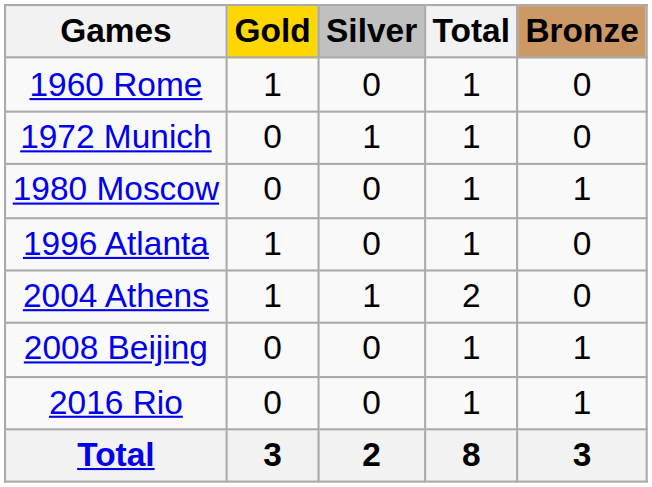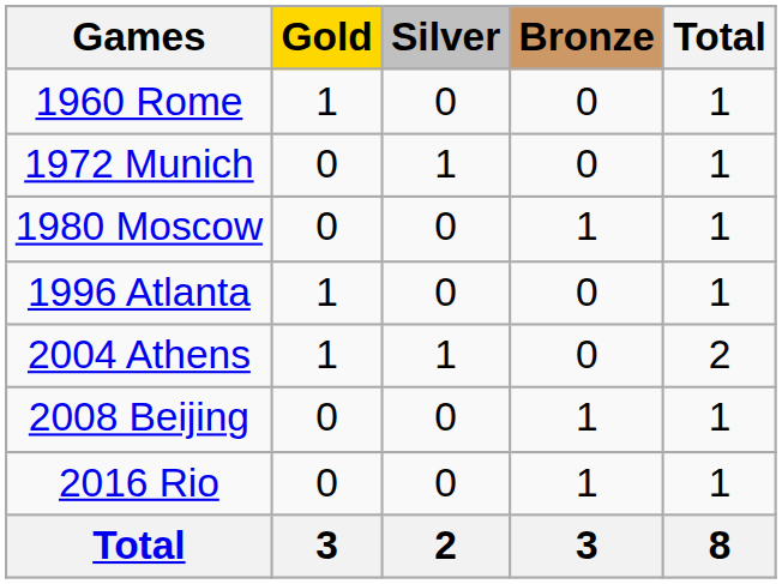 <table class="wikitable sortable" style="text-align:center">
 <tr>
 <th>Games</th>
 <th style="background-color:gold;">Gold</th>
 <th style="background-color:silver;">Silver</th>
+<th style="background-color:#c96;">Bronze</th>
 <th>Total</th>
-<th style="background-color:#c96;">Bronze</th>
 </tr>
 <tr>
 <td><a href='#'>1960 Rome</a></td>
 <td>1</td>
 <td>0</td>
+<td>0</td>
 <td>1</td>
-<td>0</td>
 </tr>
 <tr>
 <td><a href='#'>1972 Munich</a></td>
 <td>0</td>
 <td>1</td>
+<td>0</td>
 <td>1</td>
-<td>0</td>
 </tr>
 <tr>
 <td><a href='#'>1980 Moscow</a></td>
 <td>0</td>
 <td>0</td>
 <td>1</td>
 <td>1</td>
 </tr>
 <tr>
 <td><a href='#'>1996 Atlanta</a></td>
 <td>1</td>
 <td>0</td>
+<td>0</td>
 <td>1</td>
-<td>0</td>
 </tr>
 <tr>
 <td><a href='#'>2004 Athens</a></td>
 <td>1</td>
 <td>1</td>
+<td>0</td>
 <td>2</td>
-<td>0</td>
 </tr>
 <tr>
 <td><a href='#'>2008 Beijing</a></td>
 <td>0</td>
 <td>0</td>
 <td>1</td>
 <td>1</td>
 </tr>
 <tr>
 <td><a href='#'>2016 Rio</a></td>
 <td>0</td>
 <td>0</td>
 <td>1</td>
 <td>1</td>
 </tr>
 <tr>
 <th><a href='#'>Total</a></th>
 <th>3</th>
 <th>2</th>
+<th>3</th>
 <th>8</th>
-<th>3</th>
 </tr>
 </table>
